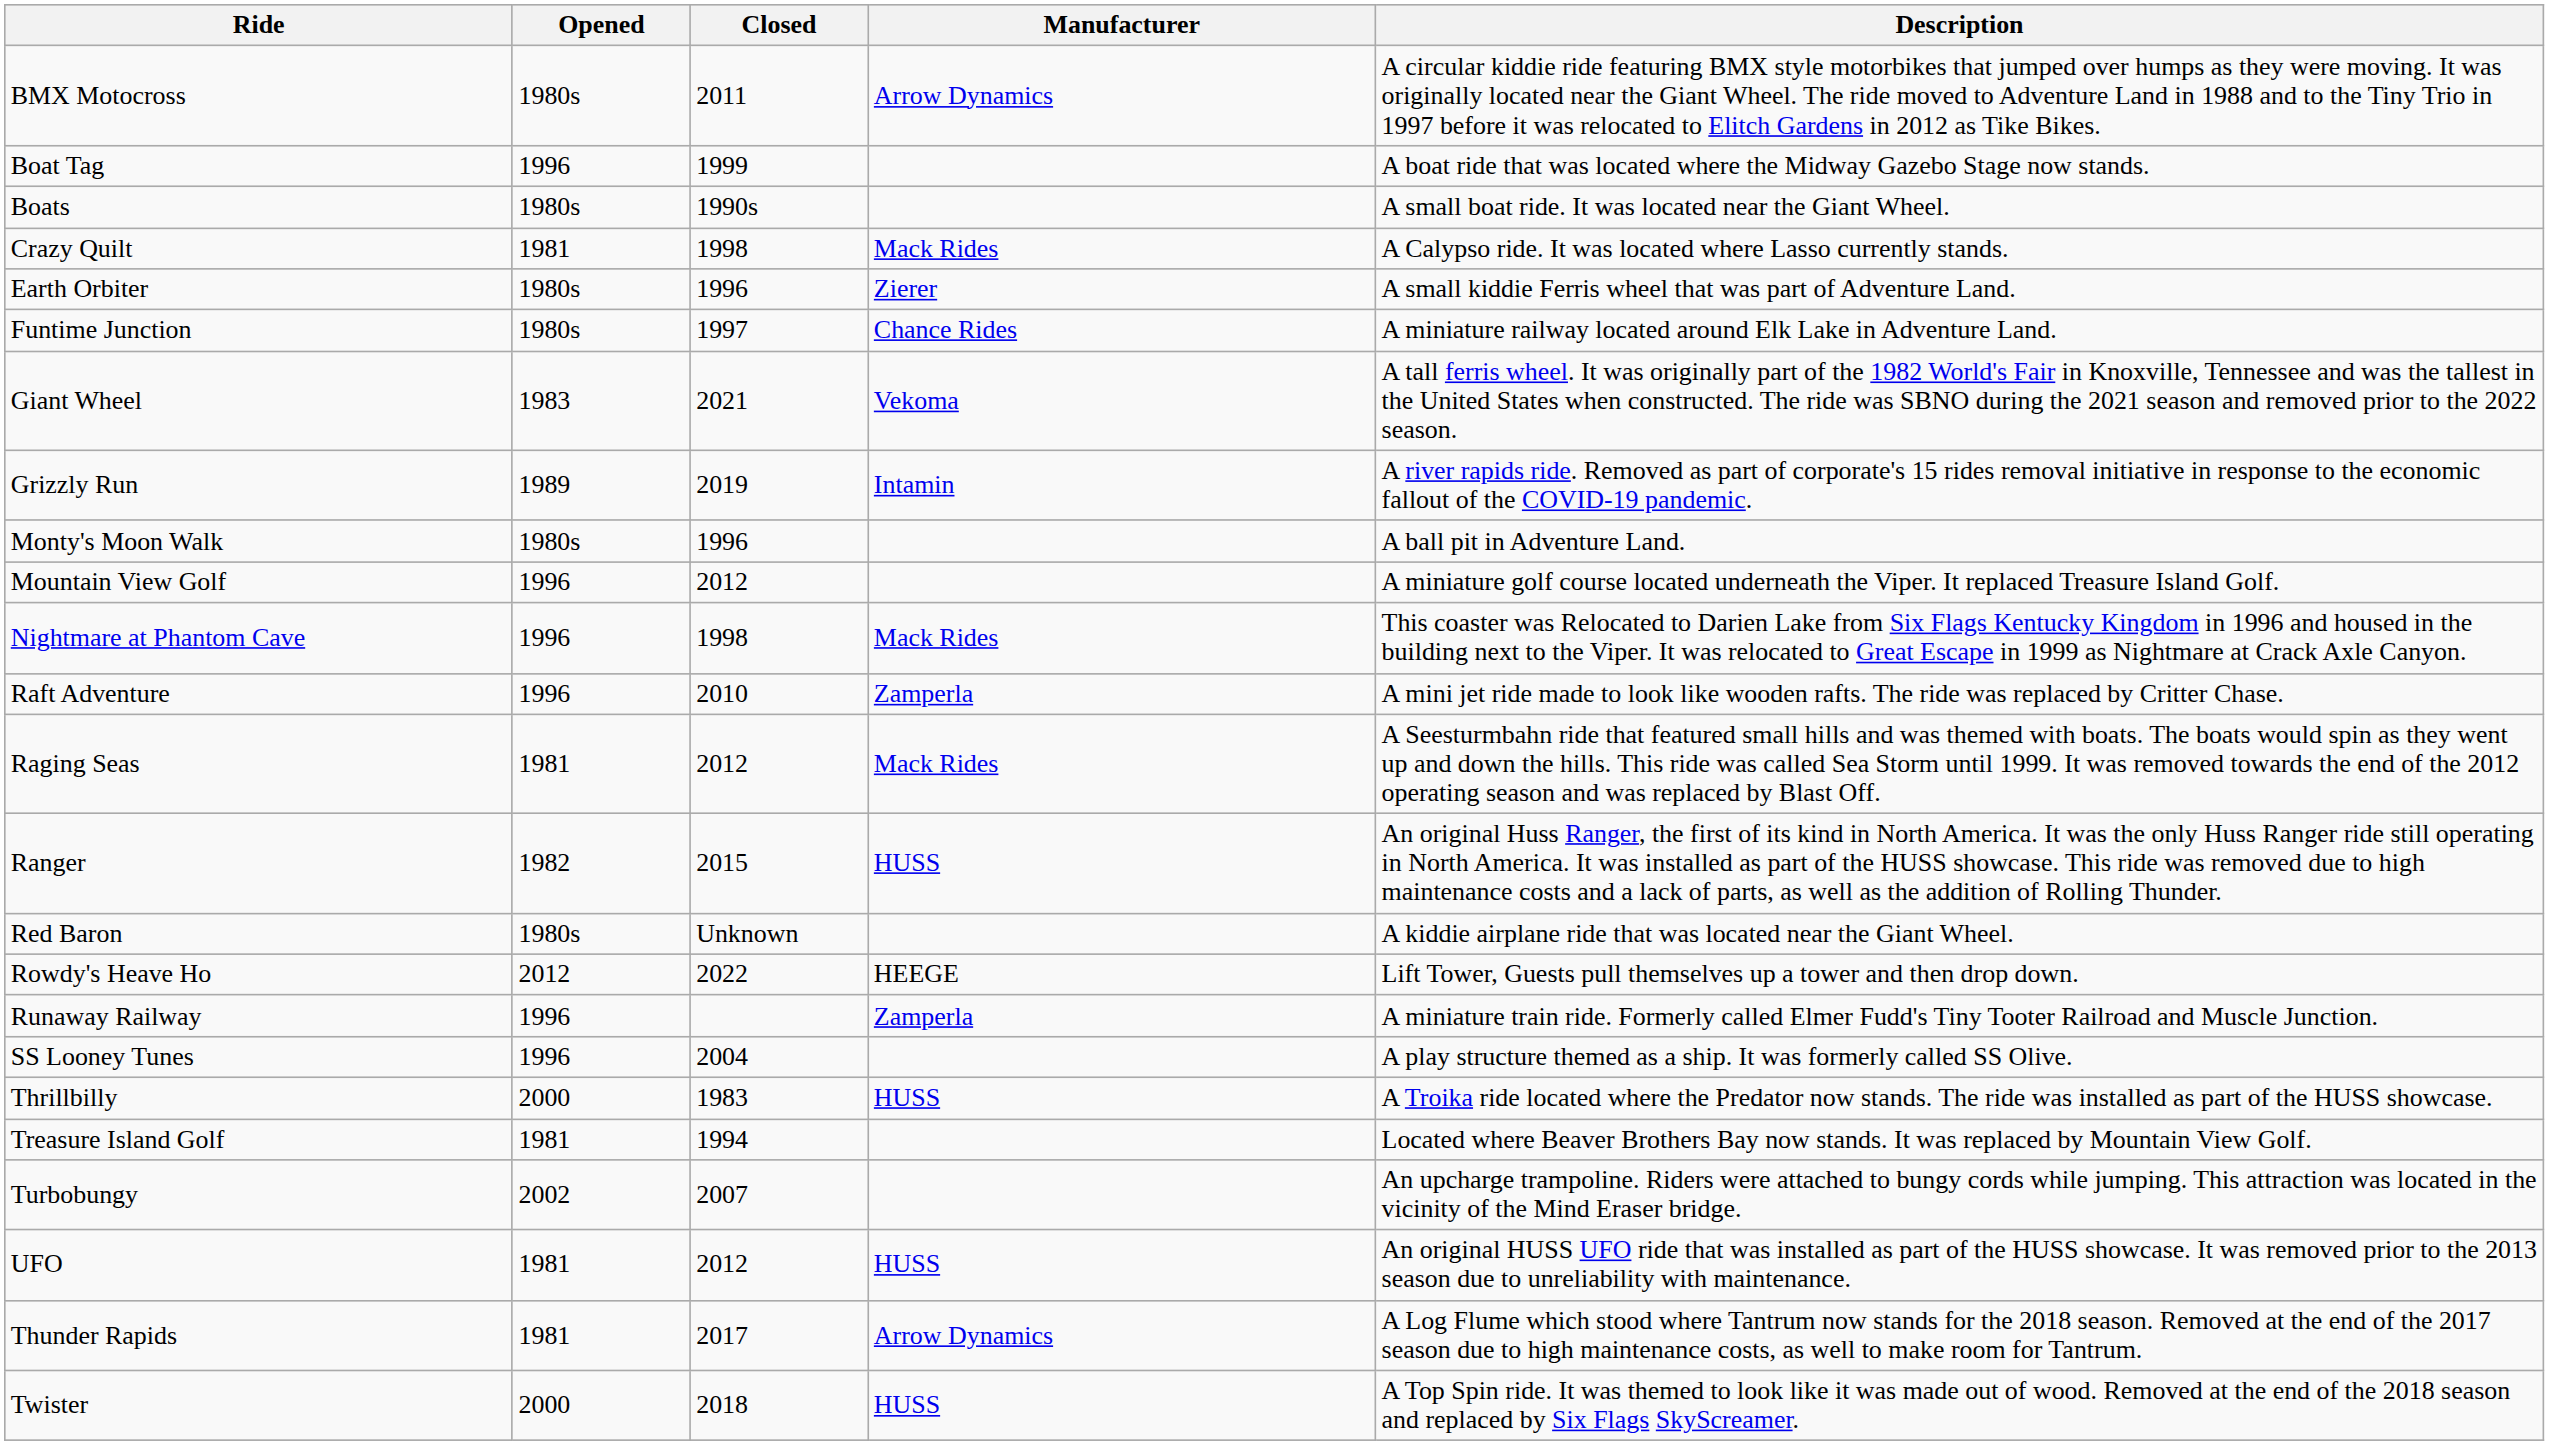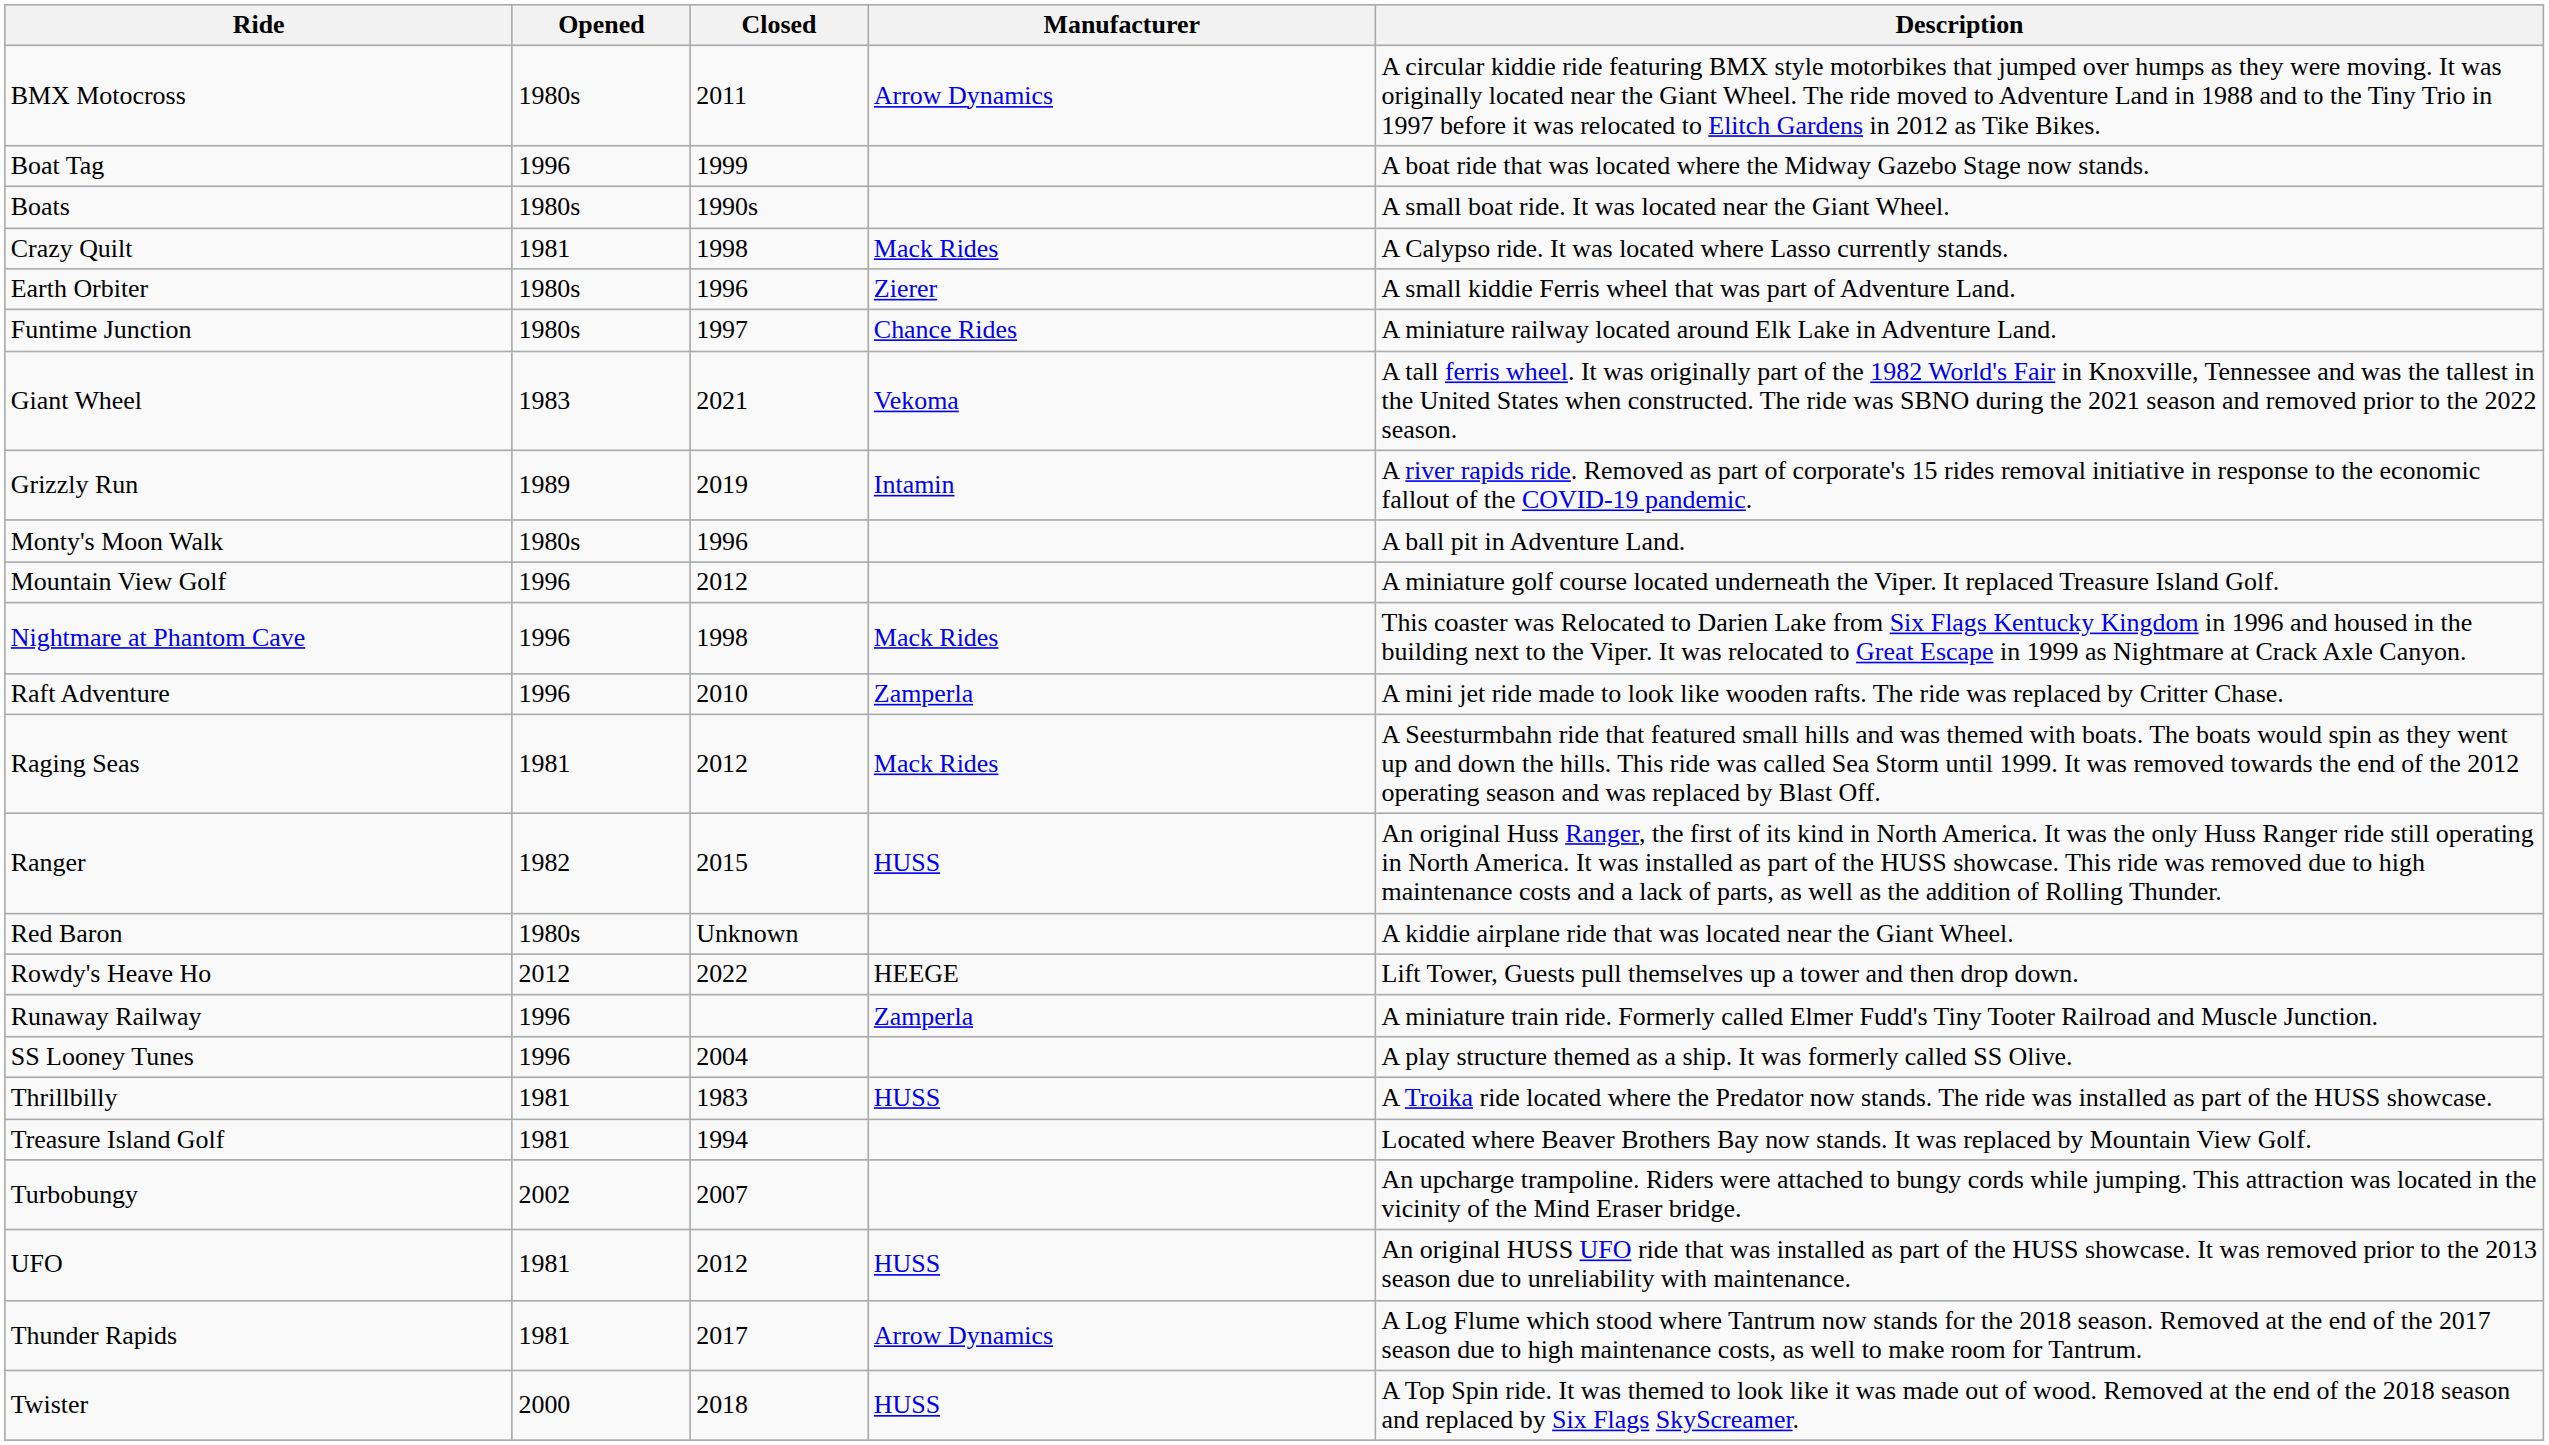 <table class="wikitable sortable">
 <tr>
 <th style="width:20%;">Ride</th>
 <th style="width:7%;">Opened</th>
 <th style="width:7%;">Closed</th>
 <th style="width:20%;">Manufacturer</th>
 <th style="width:50%;">Description</th>
 </tr>
 <tr>
 <td>BMX Motocross</td>
 <td>1980s</td>
 <td>2011</td>
 <td><a href='#'>Arrow Dynamics</a></td>
 <td>A circular kiddie ride featuring BMX style motorbikes that jumped over humps as they were moving. It was originally located near the Giant Wheel. The ride moved to Adventure Land in 1988 and to the Tiny Trio in 1997 before it was relocated to <a href='#'>Elitch Gardens</a> in 2012 as Tike Bikes.</td>
 </tr>
 <tr>
 <td>Boat Tag</td>
 <td>1996</td>
 <td>1999</td>
 <td></td>
 <td>A boat ride that was located where the Midway Gazebo Stage now stands.</td>
 </tr>
 <tr>
 <td>Boats</td>
 <td>1980s</td>
 <td>1990s</td>
 <td></td>
 <td>A small boat ride. It was located near the Giant Wheel.</td>
 </tr>
 <tr>
 <td>Crazy Quilt</td>
 <td>1981</td>
 <td>1998</td>
 <td><a href='#'>Mack Rides</a></td>
 <td>A Calypso ride. It was located where Lasso currently stands.</td>
 </tr>
 <tr>
 <td>Earth Orbiter</td>
 <td>1980s</td>
 <td>1996</td>
 <td><a href='#'>Zierer</a></td>
 <td>A small kiddie Ferris wheel that was part of Adventure Land.</td>
 </tr>
 <tr>
 <td>Funtime Junction</td>
 <td>1980s</td>
 <td>1997</td>
 <td><a href='#'>Chance Rides</a></td>
 <td>A miniature railway located around Elk Lake in Adventure Land.</td>
 </tr>
 <tr>
 <td>Giant Wheel</td>
 <td>1983</td>
 <td>2021</td>
 <td><a href='#'>Vekoma</a></td>
 <td>A  tall <a href='#'>ferris wheel</a>. It was originally part of the <a href='#'>1982 World's Fair</a> in Knoxville, Tennessee and was the tallest in the United States when constructed. The ride was SBNO during the 2021 season and removed prior to the 2022 season.</td>
 </tr>
 <tr>
 <td>Grizzly Run</td>
 <td>1989</td>
 <td>2019</td>
 <td><a href='#'>Intamin</a></td>
 <td>A <a href='#'>river rapids ride</a>. Removed as part of corporate's 15 rides removal initiative in response to the economic fallout of the <a href='#'>COVID-19 pandemic</a>.</td>
 </tr>
 <tr>
 <td>Monty's Moon Walk</td>
 <td>1980s</td>
 <td>1996</td>
 <td></td>
 <td>A ball pit in Adventure Land.</td>
 </tr>
 <tr>
 <td>Mountain View Golf</td>
 <td>1996</td>
 <td>2012</td>
 <td></td>
 <td>A miniature golf course located underneath the Viper. It replaced Treasure Island Golf.</td>
 </tr>
 <tr>
 <td><a href='#'>Nightmare at Phantom Cave</a></td>
 <td>1996</td>
 <td>1998</td>
 <td><a href='#'>Mack Rides</a></td>
 <td>This coaster was Relocated to Darien Lake from <a href='#'>Six Flags Kentucky Kingdom</a> in 1996 and housed in the building next to the Viper. It was relocated to <a href='#'>Great Escape</a> in 1999 as Nightmare at Crack Axle Canyon.</td>
 </tr>
 <tr>
 <td>Raft Adventure</td>
 <td>1996</td>
 <td>2010</td>
 <td><a href='#'>Zamperla</a></td>
 <td>A mini jet ride made to look like wooden rafts. The ride was replaced by Critter Chase.</td>
 </tr>
 <tr>
 <td>Raging Seas</td>
 <td>1981</td>
 <td>2012</td>
 <td><a href='#'>Mack Rides</a></td>
 <td>A Seesturmbahn ride that featured small hills and was themed with boats. The boats would spin as they went up and down the hills. This ride was called Sea Storm until 1999. It was removed towards the end of the 2012 operating season and was replaced by Blast Off.</td>
 </tr>
 <tr>
 <td>Ranger</td>
 <td>1982</td>
 <td>2015</td>
 <td><a href='#'>HUSS</a></td>
 <td>An original Huss <a href='#'>Ranger</a>, the first of its kind in North America. It was the only Huss Ranger ride still operating in North America. It was installed as part of the HUSS showcase. This ride was removed due to high maintenance costs and a lack of parts, as well as the addition of Rolling Thunder.</td>
 </tr>
 <tr>
 <td>Red Baron</td>
 <td>1980s</td>
 <td>Unknown</td>
 <td></td>
 <td>A kiddie airplane ride that was located near the Giant Wheel.</td>
 </tr>
 <tr>
 <td>Rowdy's Heave Ho</td>
 <td>2012</td>
 <td>2022</td>
 <td>HEEGE</td>
 <td>Lift Tower, Guests pull themselves up a tower and then drop down.</td>
 </tr>
 <tr>
 <td>Runaway Railway</td>
 <td>1996</td>
 <td></td>
 <td><a href='#'>Zamperla</a></td>
 <td>A miniature train ride. Formerly called Elmer Fudd's Tiny Tooter Railroad and Muscle Junction.</td>
 </tr>
 <tr>
 <td>SS Looney Tunes</td>
 <td>1996</td>
 <td>2004</td>
 <td></td>
 <td>A play structure themed as a ship. It was formerly called SS Olive.</td>
 </tr>
 <tr>
 <td>Thrillbilly</td>
-<td>2000</td>
+<td>1981</td>
 <td>1983</td>
 <td><a href='#'>HUSS</a></td>
 <td>A <a href='#'>Troika</a> ride located where the Predator now stands. The ride was installed as part of the HUSS showcase.</td>
 </tr>
 <tr>
 <td>Treasure Island Golf</td>
 <td>1981</td>
 <td>1994</td>
 <td></td>
 <td>Located where Beaver Brothers Bay now stands. It was replaced by Mountain View Golf.</td>
 </tr>
 <tr>
 <td>Turbobungy</td>
 <td>2002</td>
 <td>2007</td>
 <td></td>
 <td>An upcharge trampoline. Riders were attached to bungy cords while jumping. This attraction was located in the vicinity of the Mind Eraser bridge.</td>
 </tr>
 <tr>
 <td>UFO</td>
 <td>1981</td>
 <td>2012</td>
 <td><a href='#'>HUSS</a></td>
 <td>An original HUSS <a href='#'>UFO</a> ride that was installed as part of the HUSS showcase. It was removed prior to the 2013 season due to unreliability with maintenance.</td>
 </tr>
 <tr>
 <td>Thunder Rapids</td>
 <td>1981</td>
 <td>2017</td>
 <td><a href='#'>Arrow Dynamics</a></td>
 <td>A Log Flume which stood where Tantrum now stands for the 2018 season. Removed at the end of the 2017 season due to high maintenance costs, as well to make room for Tantrum.</td>
 </tr>
 <tr>
 <td>Twister</td>
 <td>2000</td>
 <td>2018</td>
 <td><a href='#'>HUSS</a></td>
 <td>A Top Spin ride. It was themed to look like it was made out of wood. Removed at the end of the 2018 season and replaced by <a href='#'>Six Flags</a> <a href='#'>SkyScreamer</a>.</td>
 </tr>
 </table>
